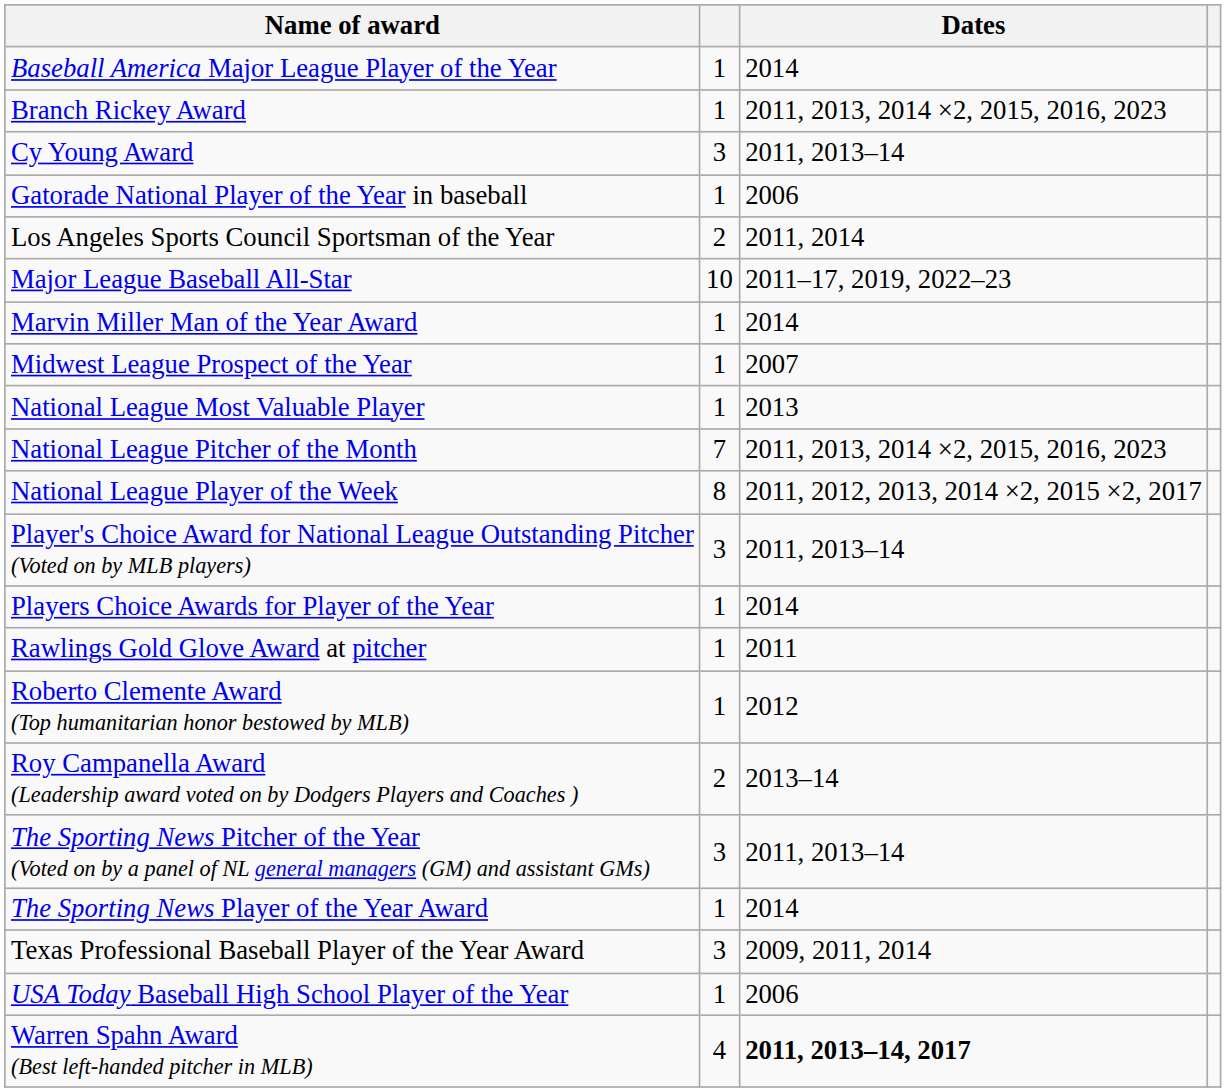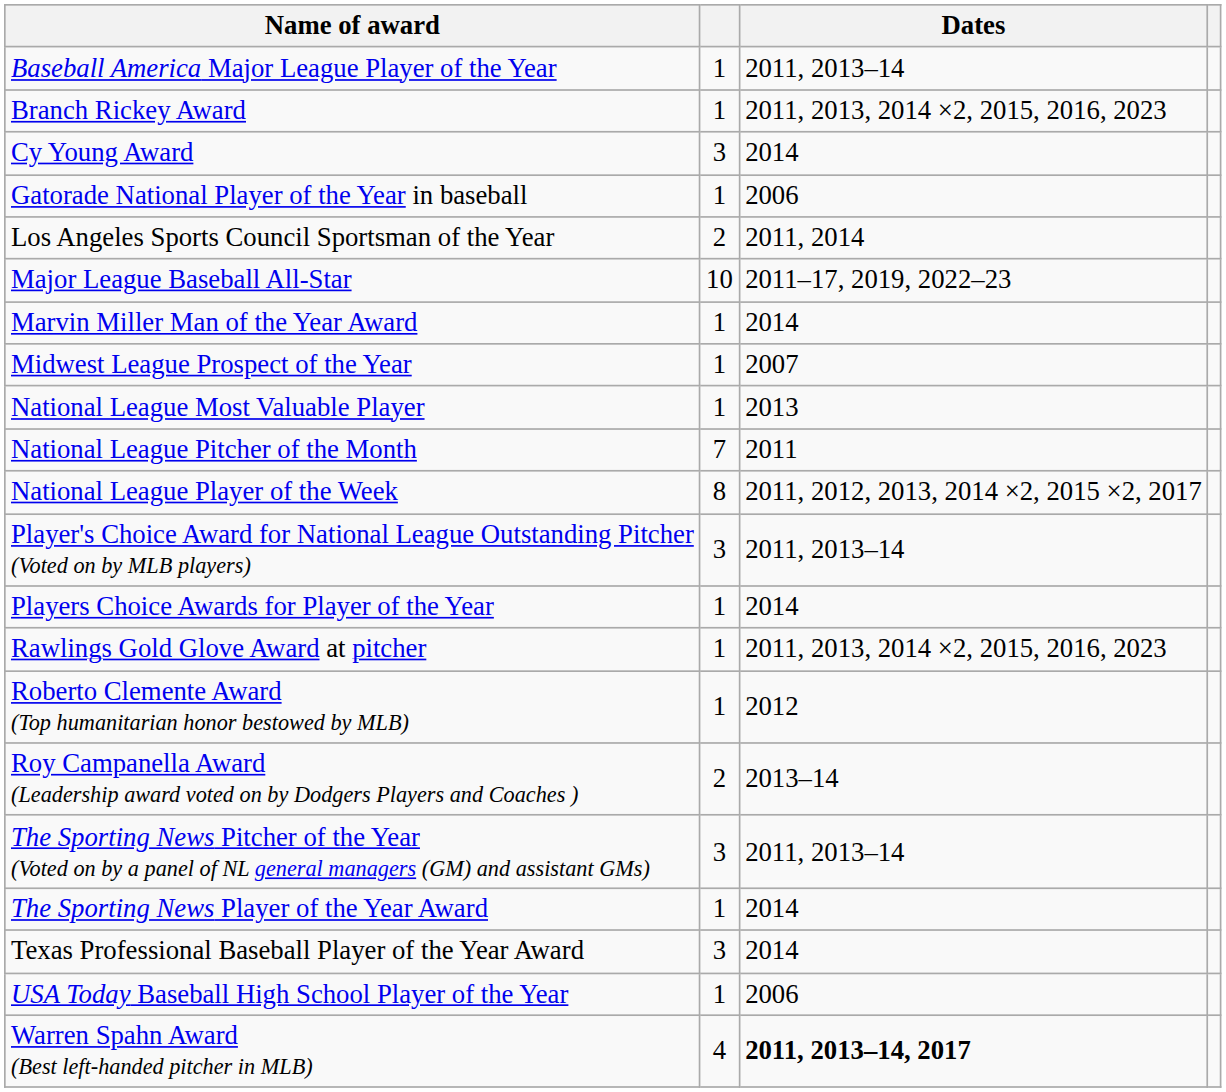 <table class="wikitable">
 <tr>
 <th>Name of award</th>
 <th></th>
 <th>Dates</th>
 <th></th>
 </tr>
 <tr>
 <td><a href='#'><em>Baseball America</em> Major League Player of the Year</a></td>
 <td style="text-align:center;">1</td>
-<td>2014</td>
+<td>2011, 2013–14</td>
 <td></td>
 </tr>
 <tr>
 <td><a href='#'>Branch Rickey Award</a></td>
 <td style="text-align:center;">1</td>
 <td>2011, 2013, 2014 ×2, 2015, 2016, 2023</td>
 <td></td>
 </tr>
 <tr>
 <td><a href='#'>Cy Young Award</a></td>
 <td style="text-align:center;">3</td>
-<td>2011, 2013–14</td>
+<td>2014</td>
 <td></td>
 </tr>
 <tr>
 <td><a href='#'>Gatorade National Player of the Year</a> in baseball</td>
 <td style="text-align:center;">1</td>
 <td>2006</td>
 <td></td>
 </tr>
 <tr>
 <td>Los Angeles Sports Council Sportsman of the Year</td>
 <td style="text-align:center;">2</td>
 <td>2011, 2014</td>
 <td></td>
 </tr>
 <tr>
 <td><a href='#'>Major League Baseball All-Star</a></td>
 <td style="text-align:center;">10</td>
 <td>2011–17, 2019, 2022–23</td>
 <td></td>
 </tr>
 <tr>
 <td><a href='#'>Marvin Miller Man of the Year Award</a></td>
 <td style="text-align:center;">1</td>
 <td>2014</td>
 <td></td>
 </tr>
 <tr>
 <td><a href='#'>Midwest League Prospect of the Year</a></td>
 <td style="text-align:center;">1</td>
 <td>2007</td>
 <td></td>
 </tr>
 <tr>
 <td><a href='#'>National League Most Valuable Player</a></td>
 <td style="text-align:center;">1</td>
 <td>2013</td>
 <td></td>
 </tr>
 <tr>
 <td><a href='#'>National League Pitcher of the Month</a></td>
 <td style="text-align:center;">7</td>
-<td>2011, 2013, 2014 ×2, 2015, 2016, 2023</td>
+<td>2011</td>
 <td></td>
 </tr>
 <tr>
 <td><a href='#'>National League Player of the Week</a></td>
 <td style="text-align:center;">8</td>
 <td>2011, 2012, 2013, 2014 ×2, 2015 ×2, 2017</td>
 <td></td>
 </tr>
 <tr>
 <td><a href='#'>Player's Choice Award for National League Outstanding Pitcher</a> <br><small><em>(Voted on by MLB players)</em></small></td>
 <td style="text-align:center;">3</td>
 <td>2011, 2013–14</td>
 <td></td>
 </tr>
 <tr>
 <td><a href='#'>Players Choice Awards for Player of the Year</a></td>
 <td style="text-align:center;">1</td>
 <td>2014</td>
 <td></td>
 </tr>
 <tr>
 <td><a href='#'>Rawlings Gold Glove Award</a> at <a href='#'>pitcher</a></td>
 <td style="text-align:center;">1</td>
-<td>2011</td>
+<td>2011, 2013, 2014 ×2, 2015, 2016, 2023</td>
 <td></td>
 </tr>
 <tr>
 <td><a href='#'>Roberto Clemente Award</a> <br><small><em>(Top humanitarian honor bestowed by MLB)</em></small></td>
 <td style="text-align:center;">1</td>
 <td>2012</td>
 <td></td>
 </tr>
 <tr>
 <td><a href='#'>Roy Campanella Award</a> <br><small><em>(Leadership award voted on by Dodgers Players and Coaches )</em></small></td>
 <td style="text-align:center;">2</td>
 <td>2013–14</td>
 <td></td>
 </tr>
 <tr>
 <td><a href='#'><em>The Sporting News</em> Pitcher of the Year</a> <br><small><em>(Voted on by a panel of NL <a href='#'>general managers</a> (GM) and assistant GMs)</em></small></td>
 <td style="text-align:center;">3</td>
 <td>2011, 2013–14</td>
 <td></td>
 </tr>
 <tr>
 <td><a href='#'><em>The Sporting News</em> Player of the Year Award</a></td>
 <td style="text-align:center;">1</td>
 <td>2014</td>
 <td></td>
 </tr>
 <tr>
 <td>Texas Professional Baseball Player of the Year Award</td>
 <td style="text-align:center;">3</td>
-<td>2009, 2011, 2014</td>
+<td>2014</td>
 <td></td>
 </tr>
 <tr>
 <td><a href='#'><em>USA Today</em> Baseball High School Player of the Year</a></td>
 <td style="text-align:center;">1</td>
 <td>2006</td>
 <td></td>
 </tr>
 <tr>
 <td><a href='#'>Warren Spahn Award</a><br><small><em>(Best left-handed pitcher in MLB)</em></small></td>
 <td style="text-align:center;">4</td>
 <td><strong>2011, 2013–14, 2017</strong></td>
 <td></td>
 </tr>
 </table>
